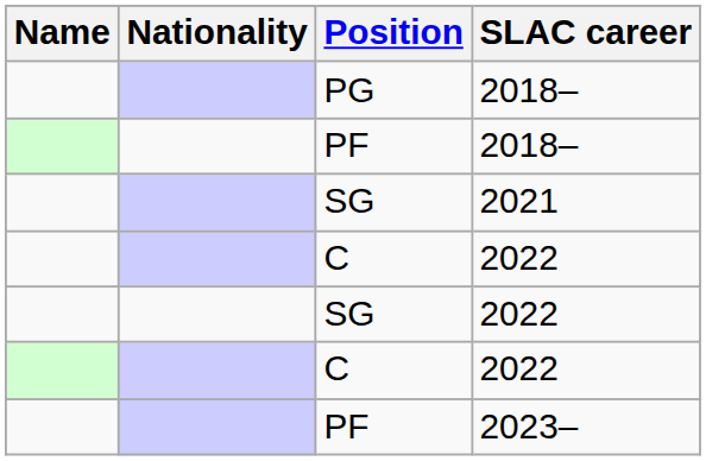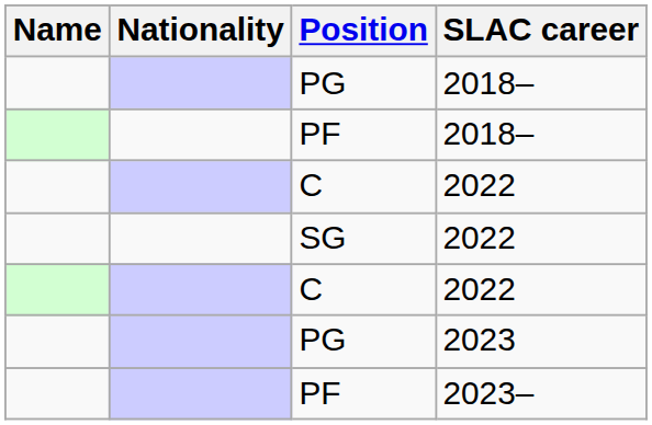 <table class="wikitable sortable">
 <tr>
 <th>Name</th>
 <th>Nationality</th>
 <th><a href='#'>Position</a></th>
 <th>SLAC career</th>
 </tr>
 <tr>
 <td align="left"></td>
 <td bgcolor=#ccccff align="left"></td>
 <td>PG</td>
 <td>2018–</td>
 </tr>
 <tr>
 <td bgcolor=#D2FFD2 align="left"></td>
 <td align="left"></td>
 <td>PF</td>
 <td>2018–</td>
 </tr>
 <tr>
 <td align="left"></td>
 <td bgcolor=#ccccff align="left"></td>
-<td>SG</td>
-<td>2021</td>
-</tr>
-<tr>
-<td align="left"></td>
-<td bgcolor=#ccccff align="left"></td>
 <td>C</td>
 <td>2022</td>
 </tr>
 <tr>
 <td align="left"></td>
 <td align="left"></td>
 <td>SG</td>
 <td>2022</td>
 </tr>
 <tr>
 <td bgcolor=#D2FFD2 align="left"></td>
 <td bgcolor=#ccccff align="left"></td>
 <td>C</td>
 <td>2022</td>
 </tr>
 <tr>
 <td align="left"></td>
 <td bgcolor=#ccccff align="left"></td>
+<td>PG</td>
+<td>2023</td>
+</tr>
+<tr>
+<td align="left"></td>
+<td bgcolor=#ccccff align="left"></td>
 <td>PF</td>
 <td>2023–</td>
 </tr>
 </table>
